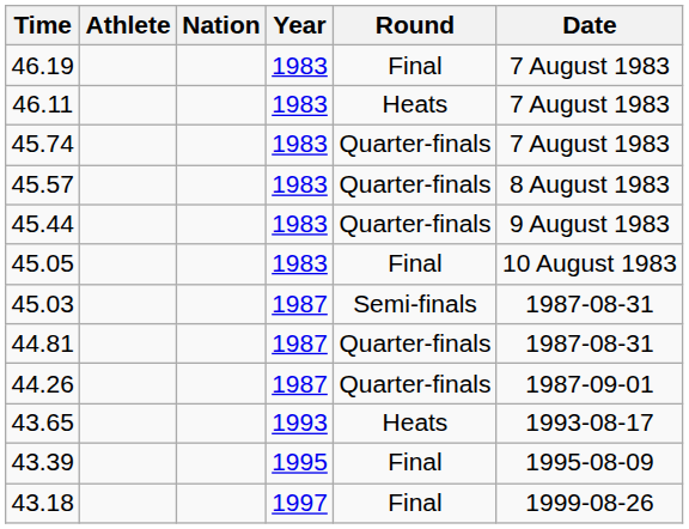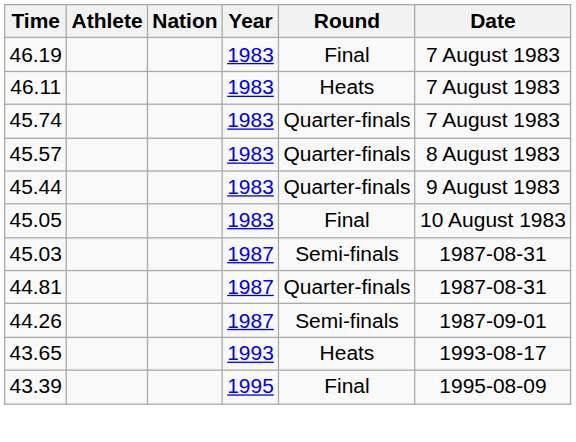 <table class="wikitable sortable" style="text-align:center">
 <tr>
 <th>Time</th>
 <th>Athlete</th>
 <th>Nation</th>
 <th>Year</th>
 <th>Round</th>
 <th>Date</th>
 </tr>
 <tr>
 <td>46.19</td>
 <td align=left></td>
 <td align=left></td>
 <td><a href='#'>1983</a></td>
 <td>Final</td>
 <td>7 August 1983</td>
 </tr>
 <tr>
 <td>46.11</td>
 <td align=left></td>
 <td align=left></td>
 <td><a href='#'>1983</a></td>
 <td>Heats</td>
 <td>7 August 1983</td>
 </tr>
 <tr>
 <td>45.74</td>
 <td align=left></td>
 <td align=left></td>
 <td><a href='#'>1983</a></td>
 <td>Quarter-finals</td>
 <td>7 August 1983</td>
 </tr>
 <tr>
 <td>45.57</td>
 <td align=left></td>
 <td align=left></td>
 <td><a href='#'>1983</a></td>
 <td>Quarter-finals</td>
 <td>8 August 1983</td>
 </tr>
 <tr>
 <td>45.44</td>
 <td align=left></td>
 <td align=left></td>
 <td><a href='#'>1983</a></td>
 <td>Quarter-finals</td>
 <td>9 August 1983</td>
 </tr>
 <tr>
 <td>45.05</td>
 <td align=left></td>
 <td align=left></td>
 <td><a href='#'>1983</a></td>
 <td>Final</td>
 <td>10 August 1983</td>
 </tr>
 <tr>
 <td>45.03</td>
 <td align=left></td>
 <td align=left></td>
 <td><a href='#'>1987</a></td>
 <td>Semi-finals</td>
 <td>1987-08-31</td>
 </tr>
 <tr>
 <td>44.81</td>
 <td align=left></td>
 <td align=left></td>
 <td><a href='#'>1987</a></td>
 <td>Quarter-finals</td>
 <td>1987-08-31</td>
 </tr>
 <tr>
 <td>44.26</td>
 <td align=left></td>
 <td align=left></td>
 <td><a href='#'>1987</a></td>
-<td>Quarter-finals</td>
+<td>Semi-finals</td>
 <td>1987-09-01</td>
 </tr>
 <tr>
 <td>43.65</td>
 <td align=left></td>
 <td align=left></td>
 <td><a href='#'>1993</a></td>
 <td>Heats</td>
 <td>1993-08-17</td>
 </tr>
 <tr>
 <td>43.39</td>
 <td align=left></td>
 <td align=left></td>
 <td><a href='#'>1995</a></td>
 <td>Final</td>
 <td>1995-08-09</td>
 </tr>
-<tr>
-<td>43.18  <strong></strong></td>
-<td align=left></td>
-<td align=left></td>
-<td><a href='#'>1997</a></td>
-<td>Final</td>
-<td>1999-08-26</td>
-</tr>
 </table>
